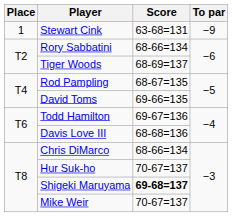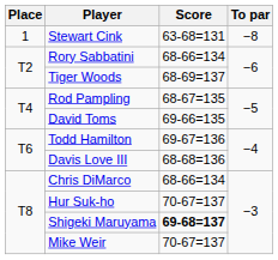 <table class="wikitable">
 <tr>
 <th>Place</th>
 <th>Player</th>
 <th>Score</th>
 <th>To par</th>
 </tr>
 <tr>
 <td align=center>1</td>
 <td> <a href='#'>Stewart Cink</a></td>
 <td align=center>63-68=131</td>
-<td align=center>−9</td>
+<td align=center>−8</td>
 </tr>
 <tr>
 <td rowspan="2" align=center>T2</td>
 <td> <a href='#'>Rory Sabbatini</a></td>
 <td align=center>68-66=134</td>
 <td rowspan="2" align=center>−6</td>
 </tr>
 <tr>
 <td> <a href='#'>Tiger Woods</a></td>
 <td align=center>68-69=137</td>
 </tr>
 <tr>
 <td rowspan="2" align=center>T4</td>
 <td> <a href='#'>Rod Pampling</a></td>
 <td align=center>68-67=135</td>
 <td rowspan="2" align=center>−5</td>
 </tr>
 <tr>
 <td> <a href='#'>David Toms</a></td>
 <td align=center>69-66=135</td>
 </tr>
 <tr>
 <td rowspan="2" align=center>T6</td>
 <td> <a href='#'>Todd Hamilton</a></td>
 <td align=center>69-67=136</td>
 <td rowspan="2" align=center>−4</td>
 </tr>
 <tr>
 <td> <a href='#'>Davis Love III</a></td>
 <td align=center>68-68=136</td>
 </tr>
 <tr>
 <td rowspan="4" align=center>T8</td>
 <td> <a href='#'>Chris DiMarco</a></td>
 <td align=center>68-66=134</td>
 <td rowspan="4" align=center>−3</td>
 </tr>
 <tr>
 <td> <a href='#'>Hur Suk-ho</a></td>
 <td align=center>70-67=137</td>
 </tr>
 <tr>
 <td> <a href='#'>Shigeki Maruyama</a></td>
 <td align=center><strong>69-68=137</strong></td>
 </tr>
 <tr>
 <td> <a href='#'>Mike Weir</a></td>
 <td align=center>70-67=137</td>
 </tr>
 </table>
